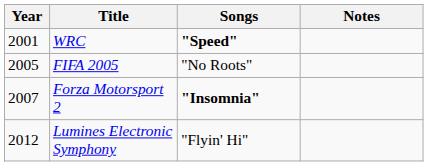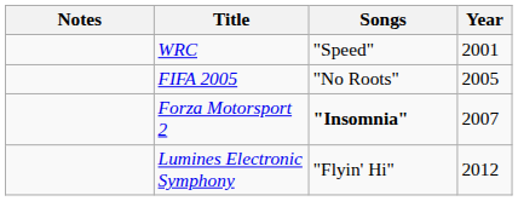 <table class="wikitable sortable" width=70%>
 <tr>
-<th width="30">Year</th>
+<th width="100">Notes</th>
 <th width="105">Title</th>
 <th width="100">Songs</th>
-<th width="100">Notes</th>
+<th width="30">Year</th>
 </tr>
 <tr>
+<td></td>
+<td><em><a href='#'>WRC</a></em></td>
+<td>"Speed"</td>
 <td>2001</td>
-<td><em><a href='#'>WRC</a></em></td>
-<td><strong>"Speed"</strong></td>
-<td></td>
 </tr>
 <tr>
-<td>2005</td>
+<td></td>
 <td><em><a href='#'>FIFA 2005</a></em></td>
 <td>"No Roots"</td>
-<td></td>
+<td>2005</td>
 </tr>
 <tr>
-<td>2007</td>
+<td></td>
 <td><em><a href='#'>Forza Motorsport 2</a></em></td>
 <td><strong>"Insomnia"</strong></td>
-<td></td>
+<td>2007</td>
 </tr>
 <tr>
-<td>2012</td>
+<td></td>
 <td><em><a href='#'>Lumines Electronic Symphony</a></em></td>
 <td>"Flyin' Hi"</td>
-<td></td>
+<td>2012</td>
 </tr>
 </table>
